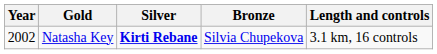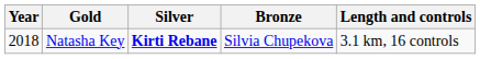 <table class="wikitable">
 <tr>
 <th>Year</th>
 <th>Gold</th>
 <th>Silver</th>
 <th>Bronze</th>
 <th>Length and controls</th>
 </tr>
 <tr>
-<td>2002</td>
+<td>2018</td>
 <td> <a href='#'>Natasha Key</a></td>
 <td><strong> <a href='#'>Kirti Rebane</a></strong></td>
 <td> <a href='#'>Silvia Chupekova</a></td>
 <td>3.1 km, 16 controls</td>
 </tr>
 </table>
